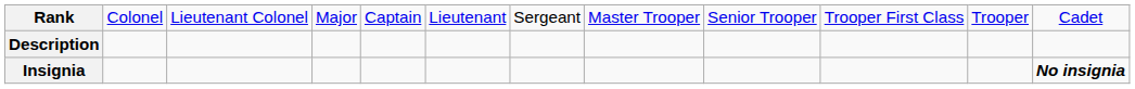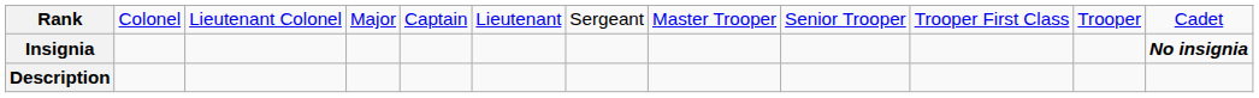 <table class="wikitable">
 <tr style="text-align:center;">
 <th>Rank</th>
 <td><a href='#'>Colonel</a></td>
 <td><a href='#'>Lieutenant Colonel</a></td>
 <td><a href='#'>Major</a></td>
 <td><a href='#'>Captain</a></td>
 <td><a href='#'>Lieutenant</a></td>
 <td>Sergeant</td>
 <td><a href='#'>Master Trooper</a></td>
 <td><a href='#'>Senior Trooper</a></td>
 <td><a href='#'>Trooper First Class</a></td>
 <td><a href='#'>Trooper</a></td>
 <td><a href='#'>Cadet</a></td>
 </tr>
 <tr style="text-align:center;">
+<th>Insignia</th>
+<td></td>
+<td></td>
+<td></td>
+<td></td>
+<td></td>
+<td></td>
+<td></td>
+<td></td>
+<td></td>
+<td></td>
+<td><strong><em>No insignia</em></strong></td>
+</tr>
+<tr style="text-align:center;">
 <th>Description</th>
 <td></td>
 <td></td>
 <td></td>
 <td></td>
 <td></td>
 <td></td>
 <td></td>
 <td></td>
 <td></td>
 <td></td>
 <td></td>
 </tr>
-<tr style="text-align:center;">
-<th>Insignia</th>
-<td></td>
-<td></td>
-<td></td>
-<td></td>
-<td></td>
-<td></td>
-<td></td>
-<td></td>
-<td></td>
-<td></td>
-<td><strong><em>No insignia</em></strong></td>
-</tr>
 </table>
